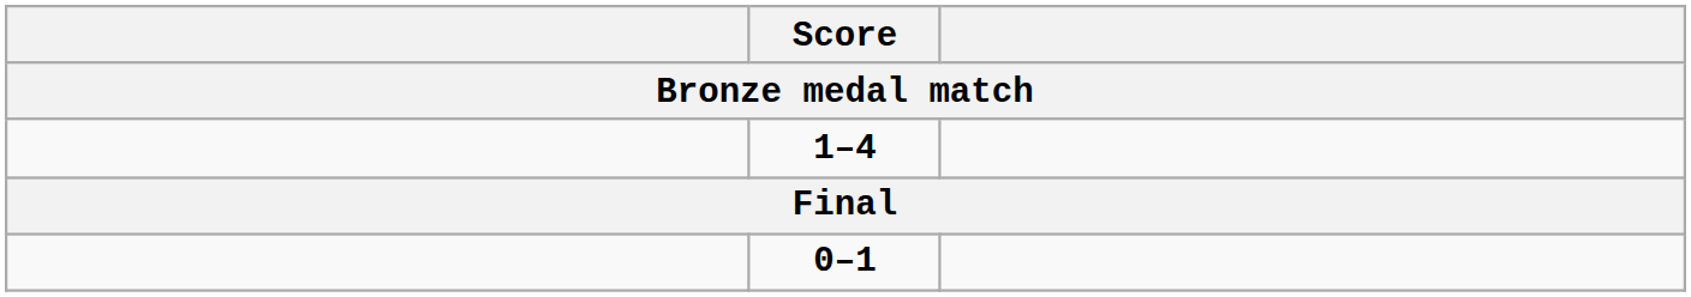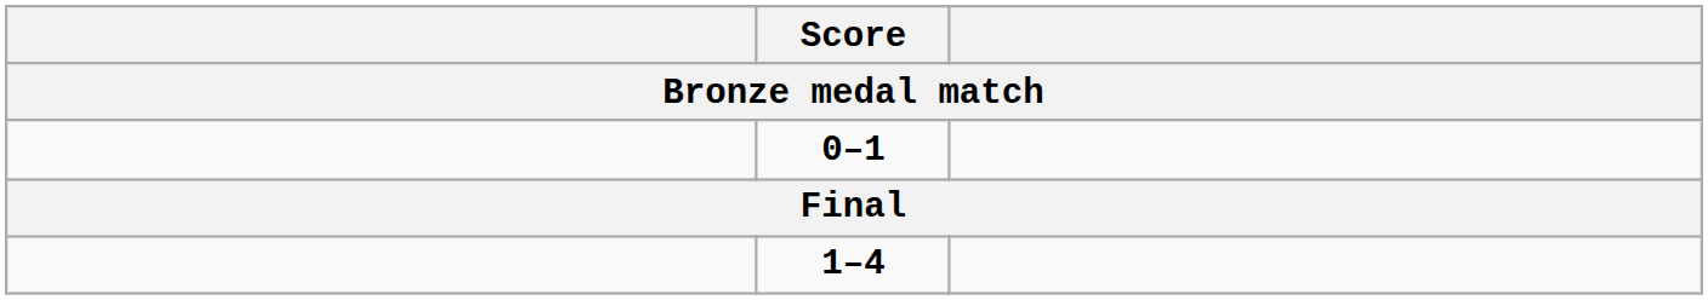 <table class="wikitable" style="text-align: left;">
 <tr>
 <th align="right" width="270"></th>
 <th width="65">Score</th>
 <th align="left" width="270"></th>
 </tr>
 <tr>
 <th colspan="3">Bronze medal match</th>
 </tr>
 <tr>
 <td></td>
-<td align=center><strong>1–4</strong></td>
+<td align=center><strong>0–1</strong></td>
 <td><strong></strong></td>
 </tr>
 <tr>
 <th colspan="3">Final</th>
 </tr>
 <tr>
 <td></td>
-<td align=center><strong>0–1</strong></td>
+<td align=center><strong>1–4</strong></td>
 <td><strong></strong></td>
 </tr>
 </table>
